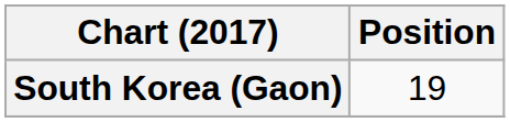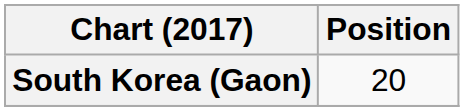 <table class="wikitable plainrowheaders" style="text-align:center">
 <tr>
 <th scope="col">Chart (2017)</th>
 <th scope="col">Position</th>
 </tr>
 <tr>
 <th scope="row">South Korea (Gaon)</th>
-<td>19</td>
+<td>20</td>
 </tr>
 <tr>
 </tr>
 </table>
